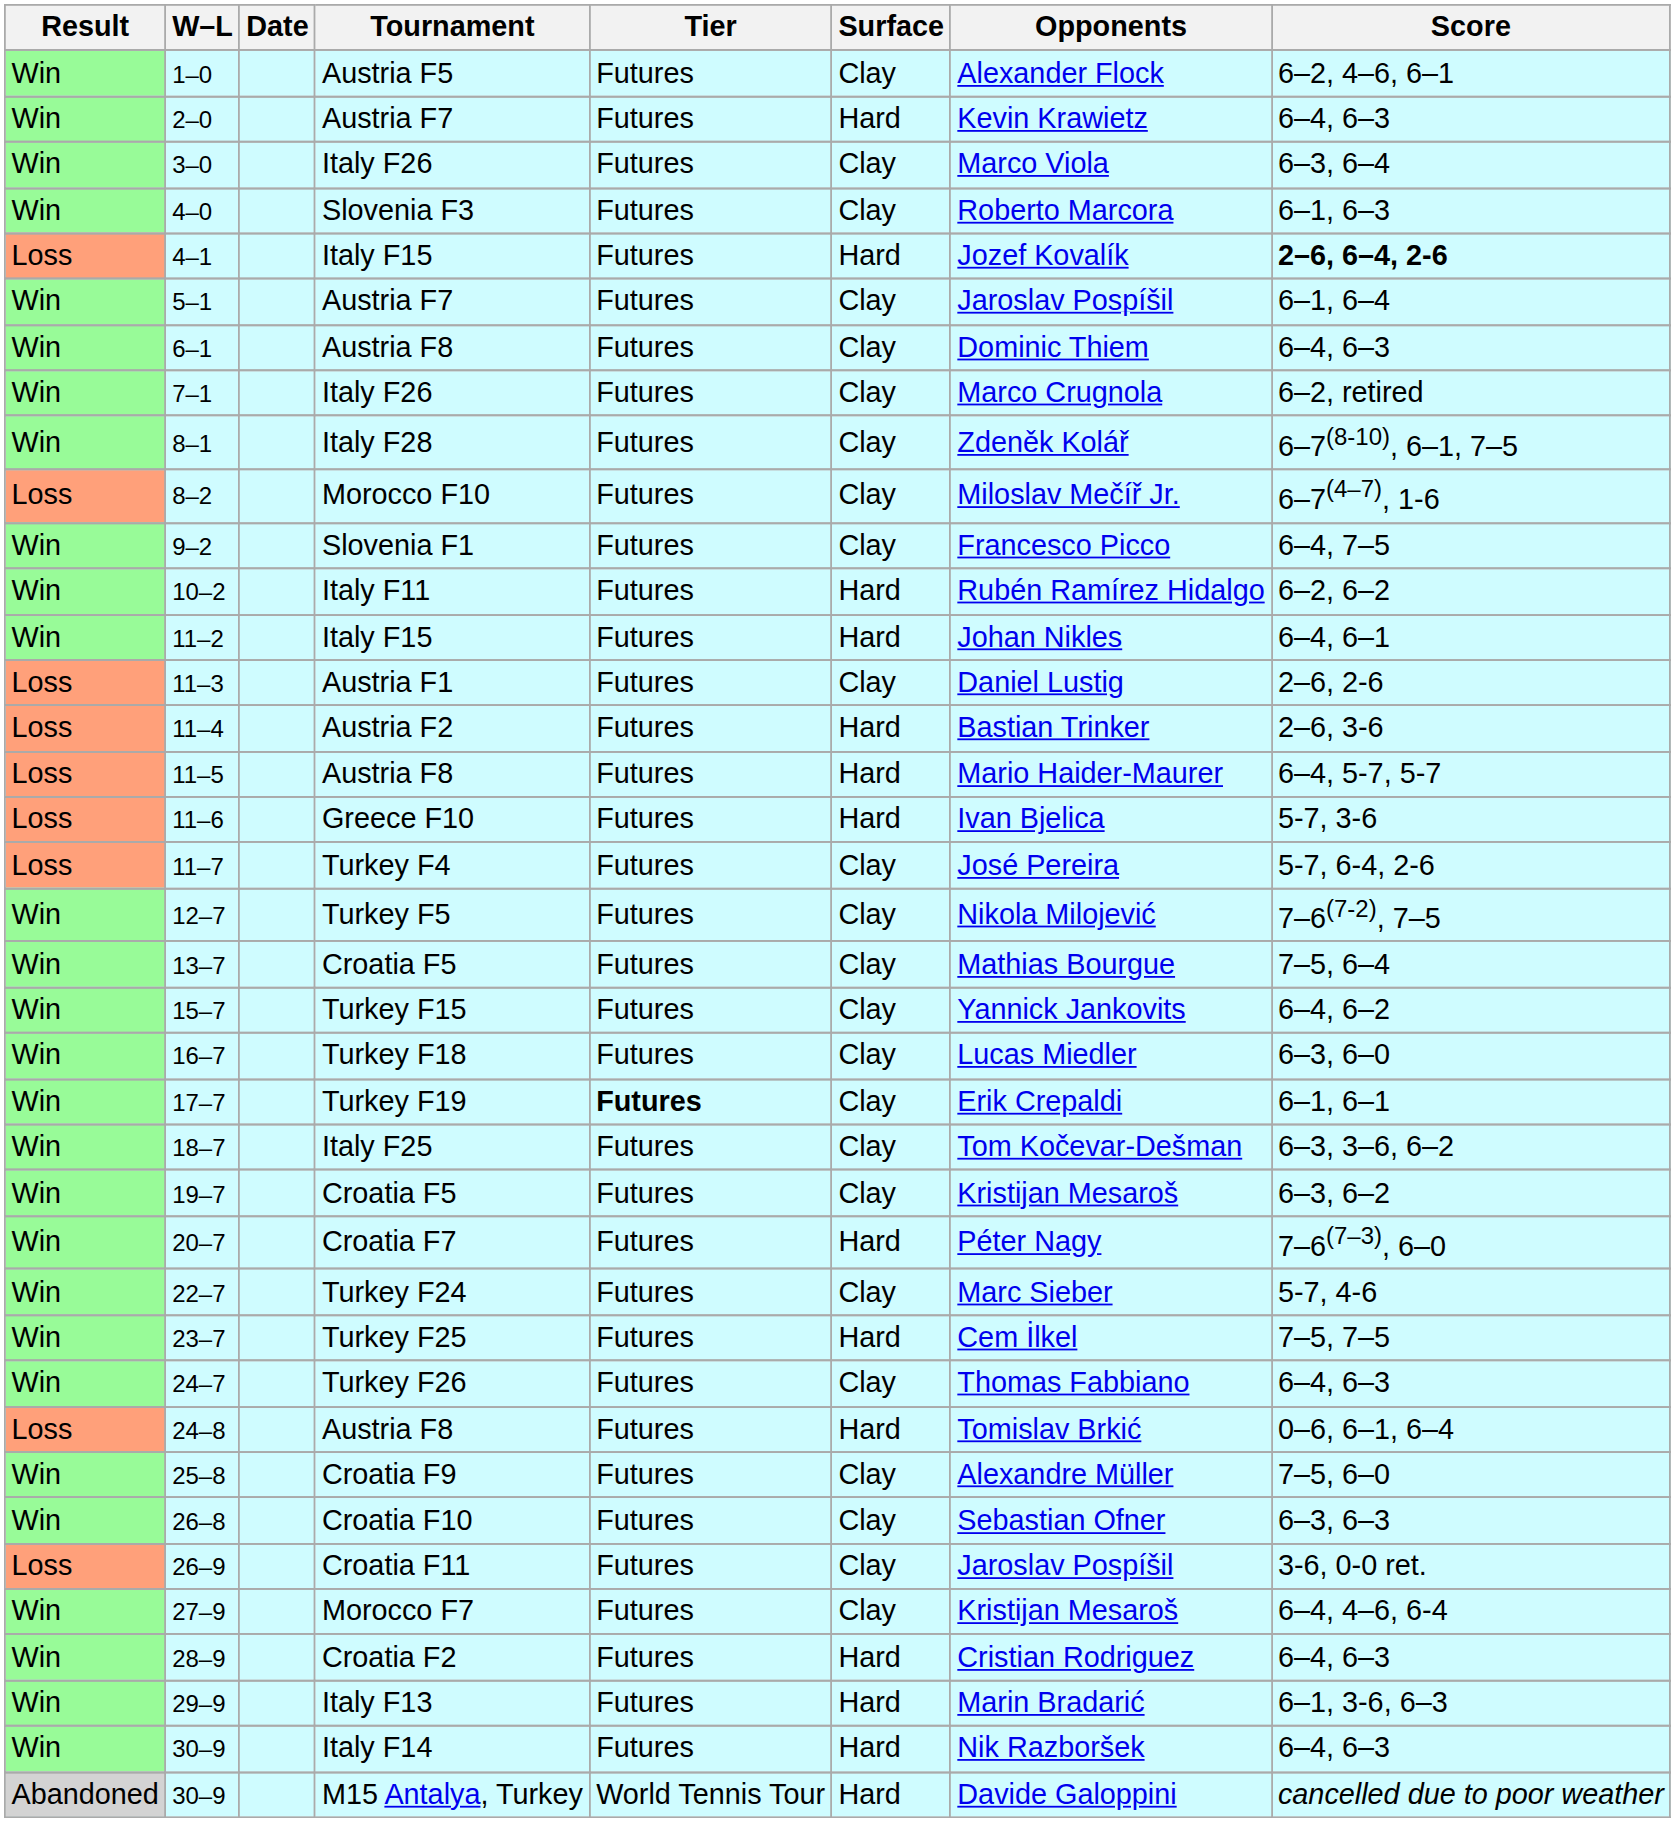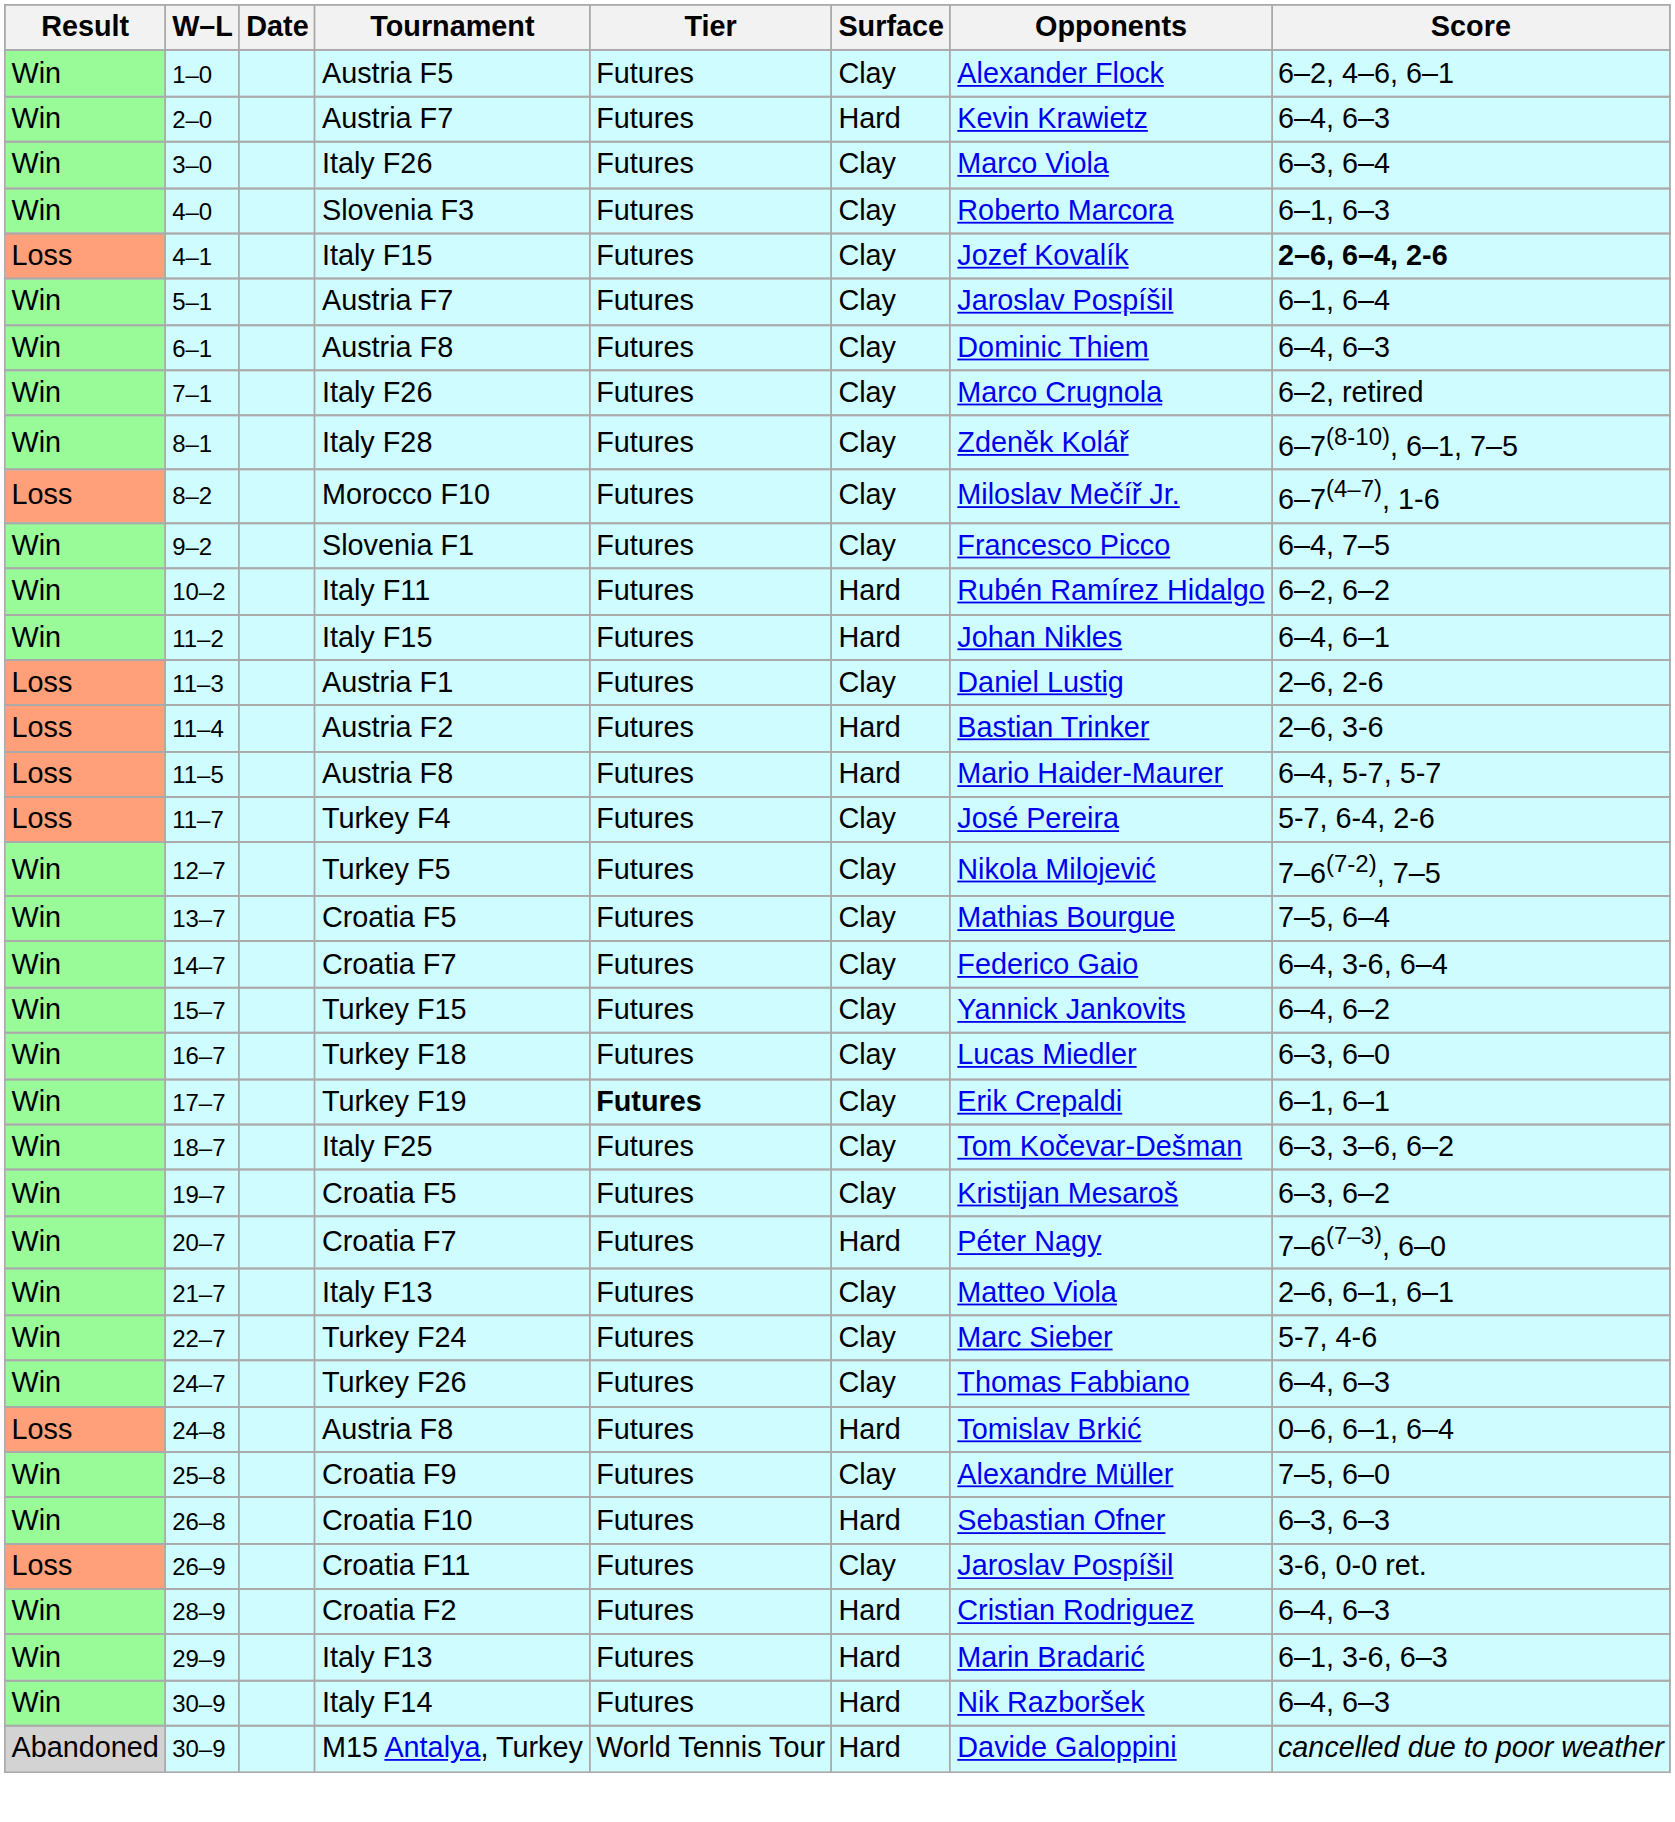 <table class="sortable wikitable">
 <tr>
 <th>Result</th>
 <th class="unsortable">W–L</th>
 <th>Date</th>
 <th>Tournament</th>
 <th>Tier</th>
 <th>Surface</th>
 <th>Opponents</th>
 <th class="unsortable">Score</th>
 </tr>
 <tr>
 </tr>
 <tr bgcolor=cffcff>
 <td bgcolor=98fb98>Win</td>
 <td><small>1–0</small></td>
 <td></td>
 <td>Austria F5</td>
 <td>Futures</td>
 <td>Clay</td>
 <td> <a href='#'>Alexander Flock</a></td>
 <td>6–2, 4–6, 6–1</td>
 </tr>
 <tr>
 </tr>
 <tr bgcolor=cffcff>
 <td bgcolor=98fb98>Win</td>
 <td><small>2–0</small></td>
 <td></td>
 <td>Austria F7</td>
 <td>Futures</td>
 <td>Hard</td>
 <td> <a href='#'>Kevin Krawietz</a></td>
 <td>6–4, 6–3</td>
 </tr>
 <tr>
 </tr>
 <tr bgcolor=cffcff>
 <td bgcolor=98fb98>Win</td>
 <td><small>3–0</small></td>
 <td></td>
 <td>Italy F26</td>
 <td>Futures</td>
 <td>Clay</td>
 <td> <a href='#'>Marco Viola</a></td>
 <td>6–3, 6–4</td>
 </tr>
 <tr>
 </tr>
 <tr bgcolor=cffcff>
 <td bgcolor=98fb98>Win</td>
 <td><small>4–0</small></td>
 <td></td>
 <td>Slovenia F3</td>
 <td>Futures</td>
 <td>Clay</td>
 <td> <a href='#'>Roberto Marcora</a></td>
 <td>6–1, 6–3</td>
 </tr>
 <tr>
 </tr>
 <tr bgcolor=cffcff>
 <td bgcolor=FFA07A>Loss</td>
 <td><small>4–1</small></td>
 <td></td>
 <td>Italy F15</td>
 <td>Futures</td>
-<td>Hard</td>
+<td>Clay</td>
 <td> <a href='#'>Jozef Kovalík</a></td>
 <td><strong>2–6, 6–4, 2-6</strong></td>
 </tr>
 <tr>
 </tr>
 <tr bgcolor=cffcff>
 <td bgcolor=98fb98>Win</td>
 <td><small>5–1</small></td>
 <td></td>
 <td>Austria F7</td>
 <td>Futures</td>
 <td>Clay</td>
 <td> <a href='#'>Jaroslav Pospíšil</a></td>
 <td>6–1, 6–4</td>
 </tr>
 <tr>
 </tr>
 <tr bgcolor=cffcff>
 <td bgcolor=98fb98>Win</td>
 <td><small>6–1</small></td>
 <td></td>
 <td>Austria F8</td>
 <td>Futures</td>
 <td>Clay</td>
 <td> <a href='#'>Dominic Thiem</a></td>
 <td>6–4, 6–3</td>
 </tr>
 <tr>
 </tr>
 <tr bgcolor=cffcff>
 <td bgcolor=98fb98>Win</td>
 <td><small>7–1</small></td>
 <td></td>
 <td>Italy F26</td>
 <td>Futures</td>
 <td>Clay</td>
 <td> <a href='#'>Marco Crugnola</a></td>
 <td>6–2, retired</td>
 </tr>
 <tr>
 </tr>
 <tr bgcolor=cffcff>
 <td bgcolor=98fb98>Win</td>
 <td><small>8–1</small></td>
 <td></td>
 <td>Italy F28</td>
 <td>Futures</td>
 <td>Clay</td>
 <td> <a href='#'>Zdeněk Kolář</a></td>
 <td>6–7<sup>(8-10)</sup>, 6–1, 7–5</td>
 </tr>
 <tr>
 </tr>
 <tr bgcolor=cffcff>
 <td bgcolor=FFA07A>Loss</td>
 <td><small>8–2</small></td>
 <td></td>
 <td>Morocco F10</td>
 <td>Futures</td>
 <td>Clay</td>
 <td> <a href='#'>Miloslav Mečíř Jr.</a></td>
 <td>6–7<sup>(4–7)</sup>, 1-6</td>
 </tr>
 <tr>
 </tr>
 <tr bgcolor=cffcff>
 <td bgcolor=98fb98>Win</td>
 <td><small>9–2</small></td>
 <td></td>
 <td>Slovenia F1</td>
 <td>Futures</td>
 <td>Clay</td>
 <td> <a href='#'>Francesco Picco</a></td>
 <td>6–4, 7–5</td>
 </tr>
 <tr>
 </tr>
 <tr bgcolor=cffcff>
 <td bgcolor=98fb98>Win</td>
 <td><small>10–2</small></td>
 <td></td>
 <td>Italy F11</td>
 <td>Futures</td>
 <td>Hard</td>
 <td> <a href='#'>Rubén Ramírez Hidalgo</a></td>
 <td>6–2, 6–2</td>
 </tr>
 <tr>
 </tr>
 <tr bgcolor=cffcff>
 <td bgcolor=98fb98>Win</td>
 <td><small>11–2</small></td>
 <td></td>
 <td>Italy F15</td>
 <td>Futures</td>
 <td>Hard</td>
 <td> <a href='#'>Johan Nikles</a></td>
 <td>6–4, 6–1</td>
 </tr>
 <tr>
 </tr>
 <tr bgcolor=cffcff>
 <td bgcolor=FFA07A>Loss</td>
 <td><small>11–3</small></td>
 <td></td>
 <td>Austria F1</td>
 <td>Futures</td>
 <td>Clay</td>
 <td> <a href='#'>Daniel Lustig</a></td>
 <td>2–6, 2-6</td>
 </tr>
 <tr>
 </tr>
 <tr bgcolor=cffcff>
 <td bgcolor=FFA07A>Loss</td>
 <td><small>11–4</small></td>
 <td></td>
 <td>Austria F2</td>
 <td>Futures</td>
 <td>Hard</td>
 <td> <a href='#'>Bastian Trinker</a></td>
 <td>2–6, 3-6</td>
 </tr>
 <tr>
 </tr>
 <tr bgcolor=cffcff>
 <td bgcolor=FFA07A>Loss</td>
 <td><small>11–5</small></td>
 <td></td>
 <td>Austria F8</td>
 <td>Futures</td>
 <td>Hard</td>
 <td> <a href='#'>Mario Haider-Maurer</a></td>
 <td>6–4, 5-7, 5-7</td>
 </tr>
 <tr>
 </tr>
-<tr bgcolor=cffcff>
-<td bgcolor=FFA07A>Loss</td>
-<td><small>11–6</small></td>
-<td></td>
-<td>Greece F10</td>
-<td>Futures</td>
-<td>Hard</td>
-<td> <a href='#'>Ivan Bjelica</a></td>
-<td>5-7, 3-6</td>
-</tr>
 <tr>
 </tr>
 <tr bgcolor=cffcff>
 <td bgcolor=FFA07A>Loss</td>
 <td><small>11–7</small></td>
 <td></td>
 <td>Turkey F4</td>
 <td>Futures</td>
 <td>Clay</td>
 <td> <a href='#'>José Pereira</a></td>
 <td>5-7, 6-4, 2-6</td>
 </tr>
 <tr>
 </tr>
 <tr bgcolor=cffcff>
 <td bgcolor=98fb98>Win</td>
 <td><small>12–7</small></td>
 <td></td>
 <td>Turkey F5</td>
 <td>Futures</td>
 <td>Clay</td>
 <td> <a href='#'>Nikola Milojević</a></td>
 <td>7–6<sup>(7-2)</sup>, 7–5</td>
 </tr>
 <tr>
 </tr>
 <tr bgcolor=cffcff>
 <td bgcolor=98fb98>Win</td>
 <td><small>13–7</small></td>
 <td></td>
 <td>Croatia F5</td>
 <td>Futures</td>
 <td>Clay</td>
 <td> <a href='#'>Mathias Bourgue</a></td>
 <td>7–5, 6–4</td>
 </tr>
 <tr>
+</tr>
+<tr bgcolor=cffcff>
+<td bgcolor=98fb98>Win</td>
+<td><small>14–7</small></td>
+<td></td>
+<td>Croatia F7</td>
+<td>Futures</td>
+<td>Clay</td>
+<td> <a href='#'>Federico Gaio</a></td>
+<td>6–4, 3-6, 6–4</td>
 </tr>
 <tr>
 </tr>
 <tr bgcolor=cffcff>
 <td bgcolor=98fb98>Win</td>
 <td><small>15–7</small></td>
 <td></td>
 <td>Turkey F15</td>
 <td>Futures</td>
 <td>Clay</td>
 <td> <a href='#'>Yannick Jankovits</a></td>
 <td>6–4, 6–2</td>
 </tr>
 <tr>
 </tr>
 <tr bgcolor=cffcff>
 <td bgcolor=98fb98>Win</td>
 <td><small>16–7</small></td>
 <td></td>
 <td>Turkey F18</td>
 <td>Futures</td>
 <td>Clay</td>
 <td> <a href='#'>Lucas Miedler</a></td>
 <td>6–3, 6–0</td>
 </tr>
 <tr>
 </tr>
 <tr bgcolor=cffcff>
 <td bgcolor=98fb98>Win</td>
 <td><small>17–7</small></td>
 <td></td>
 <td>Turkey F19</td>
 <td><strong>Futures</strong></td>
 <td>Clay</td>
 <td> <a href='#'>Erik Crepaldi</a></td>
 <td>6–1, 6–1</td>
 </tr>
 <tr>
 </tr>
 <tr bgcolor=cffcff>
 <td bgcolor=98fb98>Win</td>
 <td><small>18–7</small></td>
 <td></td>
 <td>Italy F25</td>
 <td>Futures</td>
 <td>Clay</td>
 <td> <a href='#'>Tom Kočevar-Dešman</a></td>
 <td>6–3, 3–6, 6–2</td>
 </tr>
 <tr>
 </tr>
 <tr bgcolor=cffcff>
 <td bgcolor=98fb98>Win</td>
 <td><small>19–7</small></td>
 <td></td>
 <td>Croatia F5</td>
 <td>Futures</td>
 <td>Clay</td>
 <td> <a href='#'>Kristijan Mesaroš</a></td>
 <td>6–3, 6–2</td>
 </tr>
 <tr>
 </tr>
 <tr bgcolor=cffcff>
 <td bgcolor=98fb98>Win</td>
 <td><small>20–7</small></td>
 <td></td>
 <td>Croatia F7</td>
 <td>Futures</td>
 <td>Hard</td>
 <td> <a href='#'>Péter Nagy</a></td>
 <td>7–6<sup>(7–3)</sup>, 6–0</td>
 </tr>
 <tr>
 </tr>
+<tr bgcolor=cffcff>
+<td bgcolor=98fb98>Win</td>
+<td><small>21–7</small></td>
+<td></td>
+<td>Italy F13</td>
+<td>Futures</td>
+<td>Clay</td>
+<td> <a href='#'>Matteo Viola</a></td>
+<td>2–6, 6–1, 6–1</td>
+</tr>
 <tr>
 </tr>
 <tr bgcolor=cffcff>
 <td bgcolor=98fb98>Win</td>
 <td><small>22–7</small></td>
 <td></td>
 <td>Turkey F24</td>
 <td>Futures</td>
 <td>Clay</td>
 <td> <a href='#'>Marc Sieber</a></td>
 <td>5-7, 4-6</td>
 </tr>
 <tr>
-</tr>
-<tr bgcolor=cffcff>
-<td bgcolor=98fb98>Win</td>
-<td><small>23–7</small></td>
-<td></td>
-<td>Turkey F25</td>
-<td>Futures</td>
-<td>Hard</td>
-<td> <a href='#'>Cem İlkel</a></td>
-<td>7–5, 7–5</td>
 </tr>
 <tr>
 </tr>
 <tr bgcolor=cffcff>
 <td bgcolor=98fb98>Win</td>
 <td><small>24–7</small></td>
 <td></td>
 <td>Turkey F26</td>
 <td>Futures</td>
 <td>Clay</td>
 <td> <a href='#'>Thomas Fabbiano</a></td>
 <td>6–4, 6–3</td>
 </tr>
 <tr>
 </tr>
 <tr bgcolor=cffcff>
 <td bgcolor=FFA07A>Loss</td>
 <td><small>24–8</small></td>
 <td></td>
 <td>Austria F8</td>
 <td>Futures</td>
 <td>Hard</td>
 <td> <a href='#'>Tomislav Brkić</a></td>
 <td>0–6, 6–1, 6–4</td>
 </tr>
 <tr>
 </tr>
 <tr bgcolor=cffcff>
 <td bgcolor=98fb98>Win</td>
 <td><small>25–8</small></td>
 <td></td>
 <td>Croatia F9</td>
 <td>Futures</td>
 <td>Clay</td>
 <td> <a href='#'>Alexandre Müller</a></td>
 <td>7–5, 6–0</td>
 </tr>
 <tr>
 </tr>
 <tr bgcolor=cffcff>
 <td bgcolor=98fb98>Win</td>
 <td><small>26–8</small></td>
 <td></td>
 <td>Croatia F10</td>
 <td>Futures</td>
-<td>Clay</td>
+<td>Hard</td>
 <td> <a href='#'>Sebastian Ofner</a></td>
 <td>6–3, 6–3</td>
 </tr>
 <tr>
 </tr>
 <tr bgcolor=cffcff>
 <td bgcolor=FFA07A>Loss</td>
 <td><small>26–9</small></td>
 <td></td>
 <td>Croatia F11</td>
 <td>Futures</td>
 <td>Clay</td>
 <td> <a href='#'>Jaroslav Pospíšil</a></td>
 <td>3-6, 0-0 ret.</td>
 </tr>
 <tr>
-</tr>
-<tr bgcolor=cffcff>
-<td bgcolor=98fb98>Win</td>
-<td><small>27–9</small></td>
-<td></td>
-<td>Morocco F7</td>
-<td>Futures</td>
-<td>Clay</td>
-<td> <a href='#'>Kristijan Mesaroš</a></td>
-<td>6–4, 4–6, 6-4</td>
 </tr>
 <tr>
 </tr>
 <tr bgcolor=cffcff>
 <td bgcolor=98fb98>Win</td>
 <td><small>28–9</small></td>
 <td></td>
 <td>Croatia F2</td>
 <td>Futures</td>
 <td>Hard</td>
 <td> <a href='#'>Cristian Rodriguez</a></td>
 <td>6–4, 6–3</td>
 </tr>
 <tr>
 </tr>
 <tr bgcolor=cffcff>
 <td bgcolor=98fb98>Win</td>
 <td><small>29–9</small></td>
 <td></td>
 <td>Italy F13</td>
 <td>Futures</td>
 <td>Hard</td>
 <td> <a href='#'>Marin Bradarić</a></td>
 <td>6–1, 3-6, 6–3</td>
 </tr>
 <tr>
 </tr>
 <tr bgcolor=cffcff>
 <td bgcolor=98fb98>Win</td>
 <td><small>30–9</small></td>
 <td></td>
 <td>Italy F14</td>
 <td>Futures</td>
 <td>Hard</td>
 <td> <a href='#'>Nik Razboršek</a></td>
 <td>6–4, 6–3</td>
 </tr>
 <tr>
 </tr>
 <tr bgcolor=cffcff>
 <td bgcolor=lightgrey>Abandoned</td>
 <td><small>30–9</small></td>
 <td></td>
 <td>M15 <a href='#'>Antalya</a>, Turkey</td>
 <td>World Tennis Tour</td>
 <td>Hard</td>
 <td> <a href='#'>Davide Galoppini</a></td>
 <td><em>cancelled due to poor weather</em></td>
 </tr>
 <tr>
 </tr>
 </table>
